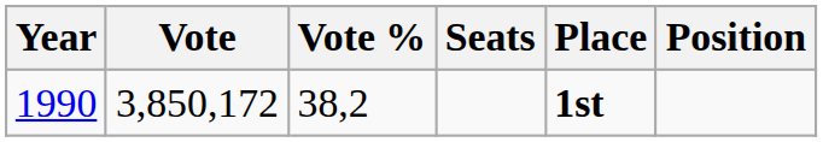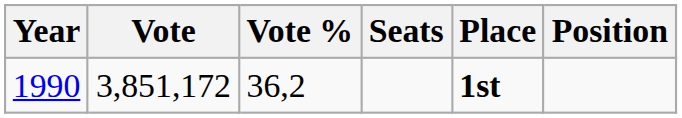 <table class="wikitable">
 <tr>
 <th>Year</th>
 <th>Vote</th>
 <th>Vote %</th>
 <th>Seats</th>
 <th>Place</th>
 <th>Position</th>
 </tr>
 <tr>
 <td><a href='#'>1990</a></td>
-<td>3,850,172</td>
-<td>38,2</td>
+<td>3,851,172</td>
+<td>36,2</td>
 <td></td>
 <td><strong>1st</strong></td>
 <td></td>
 </tr>
 </table>
